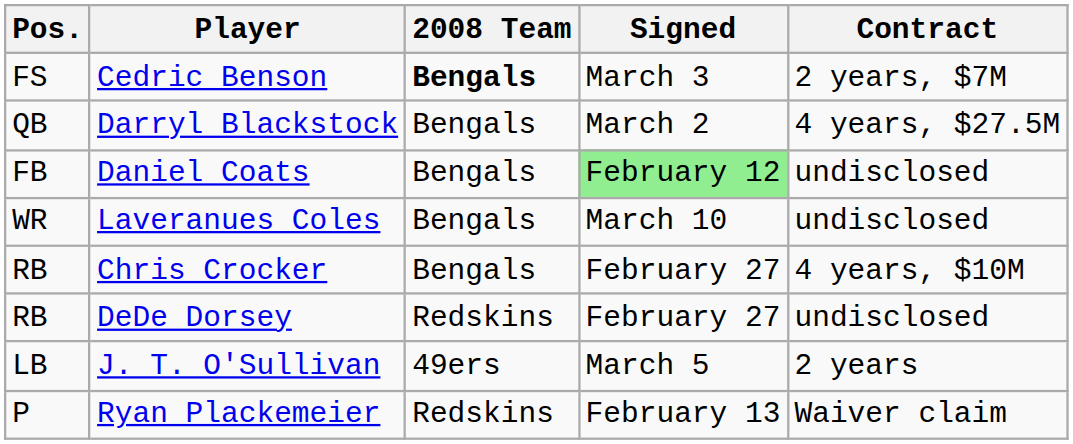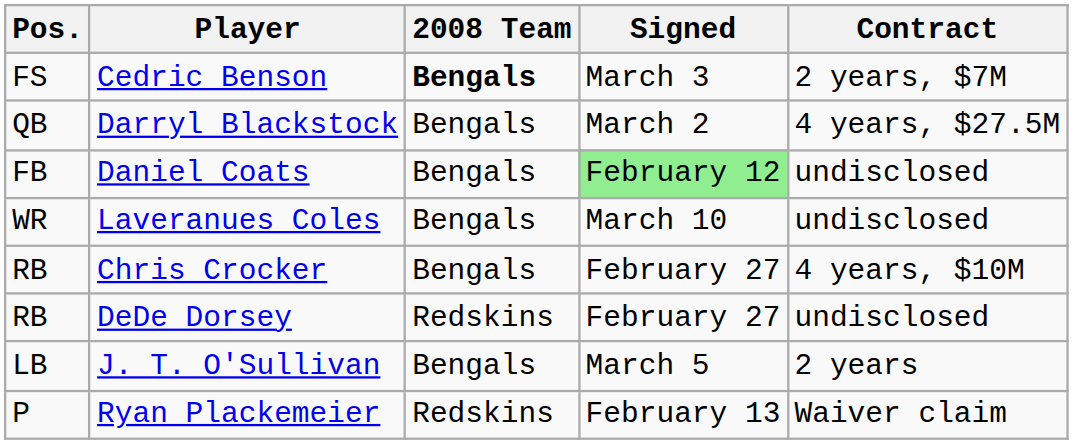 <table class="wikitable">
 <tr>
 <th>Pos.</th>
 <th>Player</th>
 <th>2008 Team</th>
 <th>Signed</th>
 <th>Contract</th>
 </tr>
 <tr>
 <td>FS</td>
 <td><a href='#'>Cedric Benson</a></td>
 <td><strong>Bengals</strong></td>
 <td>March 3</td>
 <td>2 years, $7M</td>
 </tr>
 <tr>
 <td>QB</td>
 <td><a href='#'>Darryl Blackstock</a></td>
 <td>Bengals</td>
 <td>March 2</td>
 <td>4 years, $27.5M</td>
 </tr>
 <tr>
 <td>FB</td>
 <td><a href='#'>Daniel Coats</a></td>
 <td>Bengals</td>
 <td style="background: lightgreen;">February 12</td>
 <td>undisclosed</td>
 </tr>
 <tr>
 <td>WR</td>
 <td><a href='#'>Laveranues Coles</a></td>
 <td>Bengals</td>
 <td>March 10</td>
 <td>undisclosed</td>
 </tr>
 <tr>
 <td>RB</td>
 <td><a href='#'>Chris Crocker</a></td>
 <td>Bengals</td>
 <td>February 27</td>
 <td>4 years, $10M</td>
 </tr>
 <tr>
 <td>RB</td>
 <td><a href='#'>DeDe Dorsey</a></td>
 <td>Redskins</td>
 <td>February 27</td>
 <td>undisclosed</td>
 </tr>
 <tr>
 <td>LB</td>
 <td><a href='#'>J. T. O'Sullivan</a></td>
-<td>49ers</td>
+<td>Bengals</td>
 <td>March 5</td>
 <td>2 years</td>
 </tr>
 <tr>
 <td>P</td>
 <td><a href='#'>Ryan Plackemeier</a></td>
 <td>Redskins</td>
 <td>February 13</td>
 <td>Waiver claim</td>
 </tr>
 </table>
